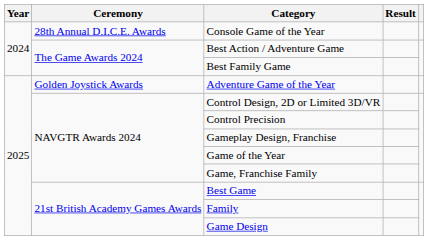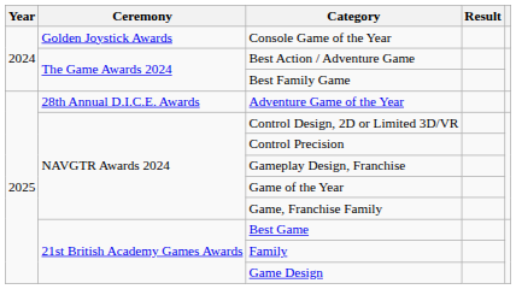 <table class="wikitable">
 <tr>
 <th>Year</th>
 <th>Ceremony</th>
 <th>Category</th>
 <th>Result</th>
 <th></th>
 </tr>
 <tr>
 <td rowspan="3">2024</td>
-<td><a href='#'>28th Annual D.I.C.E. Awards</a></td>
+<td><a href='#'>Golden Joystick Awards</a></td>
 <td>Console Game of the Year</td>
 <td></td>
 <td></td>
 </tr>
 <tr>
 <td rowspan="2"><a href='#'>The Game Awards 2024</a></td>
 <td>Best Action / Adventure Game</td>
 <td></td>
 <td rowspan="2"></td>
 </tr>
 <tr>
 <td>Best Family Game</td>
 <td></td>
 </tr>
 <tr>
 <td rowspan="9">2025</td>
-<td><a href='#'>Golden Joystick Awards</a></td>
+<td><a href='#'>28th Annual D.I.C.E. Awards</a></td>
 <td><a href='#'>Adventure Game of the Year</a></td>
 <td></td>
 <td></td>
 </tr>
 <tr>
 <td rowspan="5">NAVGTR Awards 2024</td>
 <td>Control Design, 2D or Limited 3D/VR</td>
 <td></td>
 <td align="center" rowspan="5"></td>
 </tr>
 <tr>
 <td>Control Precision</td>
 <td></td>
 </tr>
 <tr>
 <td>Gameplay Design, Franchise</td>
 <td></td>
 </tr>
 <tr>
 <td>Game of the Year</td>
 <td></td>
 </tr>
 <tr>
 <td>Game, Franchise Family</td>
 <td></td>
 </tr>
 <tr>
 <td rowspan="3"><a href='#'>21st British Academy Games Awards</a></td>
 <td><a href='#'>Best Game</a></td>
 <td></td>
 <td align="center" rowspan="3"></td>
 </tr>
 <tr>
 <td><a href='#'>Family</a></td>
 <td></td>
 </tr>
 <tr>
 <td><a href='#'>Game Design</a></td>
 <td></td>
 </tr>
 </table>
